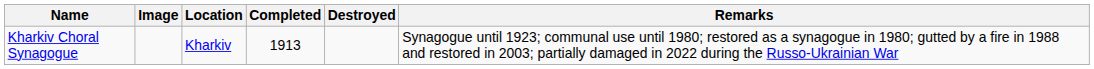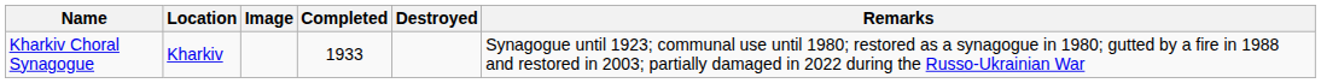 <table class="wikitable sortable">
 <tr>
 <th>Name</th>
+<th>Location</th>
 <th class="unsortable">Image</th>
-<th>Location</th>
 <th>Completed</th>
 <th>Destroyed</th>
 <th class="unsortable">Remarks</th>
 </tr>
 <tr>
 <td><a href='#'>Kharkiv Choral Synagogue</a><br></td>
+<td><a href='#'>Kharkiv</a></td>
 <td></td>
-<td><a href='#'>Kharkiv</a></td>
-<td align=center>1913</td>
+<td align=center>1933</td>
 <td align=center></td>
 <td>Synagogue until 1923; communal use until 1980; restored as a synagogue in 1980; gutted by a fire in 1988 and restored in 2003; partially damaged in 2022 during the <a href='#'>Russo-Ukrainian War</a></td>
 </tr>
 </table>
